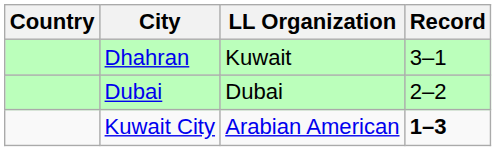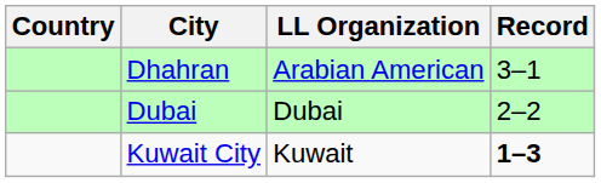 <table class="wikitable">
 <tr>
 <th>Country</th>
 <th>City</th>
 <th>LL Organization</th>
 <th>Record</th>
 </tr>
 <tr style="background:#bfb;">
 <td><strong></strong></td>
 <td><a href='#'>Dhahran</a></td>
-<td>Kuwait</td>
+<td><a href='#'>Arabian American</a></td>
 <td>3–1</td>
 </tr>
 <tr style="background:#bfb;">
 <td><strong></strong></td>
 <td><a href='#'>Dubai</a></td>
 <td>Dubai</td>
 <td>2–2</td>
 </tr>
 <tr>
 <td><strong></strong></td>
 <td><a href='#'>Kuwait City</a></td>
-<td><a href='#'>Arabian American</a></td>
+<td>Kuwait</td>
 <td><strong>1–3</strong></td>
 </tr>
 </table>
